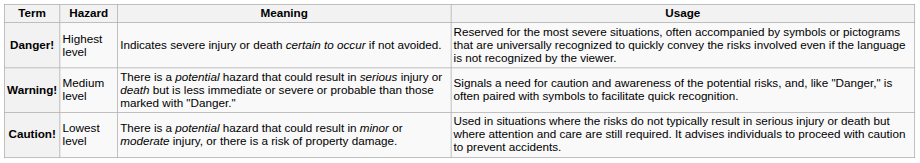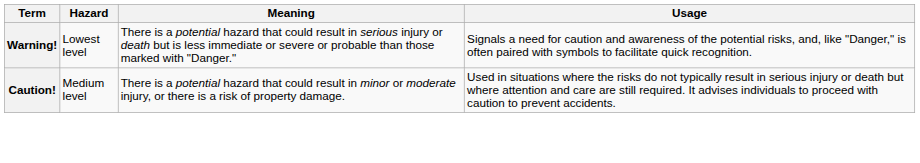 <table class="wikitable">
 <tr>
 <th>Term</th>
 <th>Hazard</th>
 <th>Meaning</th>
 <th>Usage</th>
 </tr>
 <tr>
-<th>Danger!</th>
-<td>Highest level</td>
-<td>Indicates severe injury or death <em>certain to occur</em> if not avoided.</td>
-<td>Reserved for the most severe situations, often accompanied by symbols or pictograms that are universally recognized to quickly convey the risks involved even if the language is not recognized by the viewer.</td>
-</tr>
-<tr>
 <th>Warning!</th>
-<td>Medium level</td>
+<td>Lowest level</td>
 <td>There is a <em>potential</em> hazard that could result in <em>serious</em> injury or <em>death</em> but is less immediate or severe or probable than those marked with "Danger."</td>
 <td>Signals a need for caution and awareness of the potential risks, and, like "Danger," is often paired with symbols to facilitate quick recognition.</td>
 </tr>
 <tr>
 <th>Caution!</th>
-<td>Lowest level</td>
+<td>Medium level</td>
 <td>There is a <em>potential</em> hazard that could result in <em>minor</em> or <em>moderate</em> injury, or there is a risk of property damage.</td>
 <td>Used in situations where the risks do not typically result in serious injury or death but where attention and care are still required. It advises individuals to proceed with caution to prevent accidents.</td>
 </tr>
 </table>
